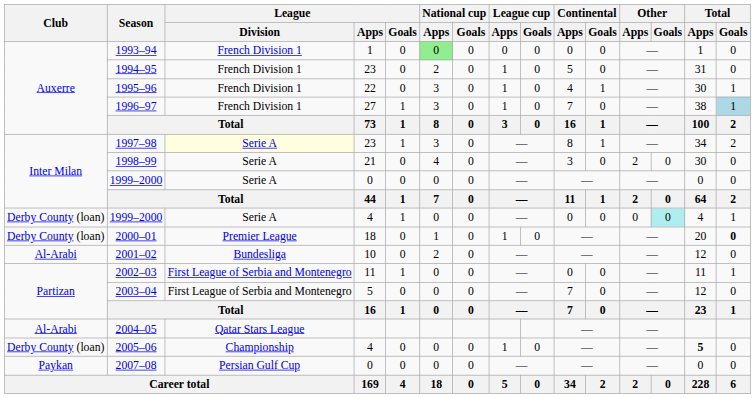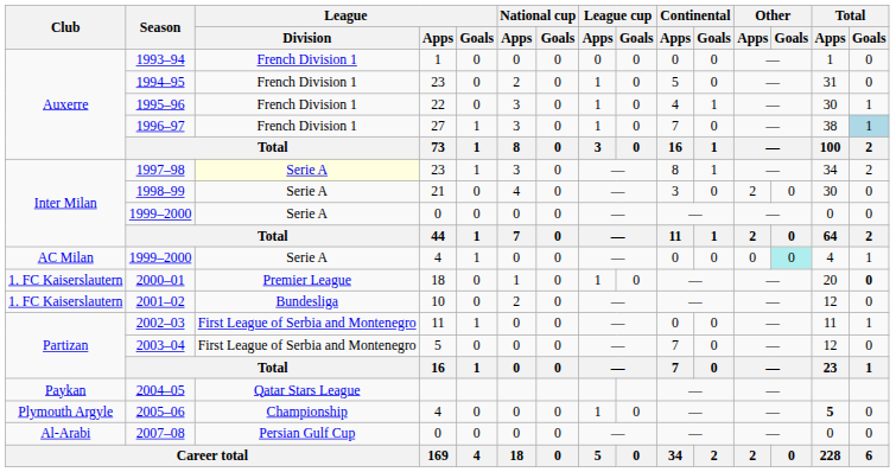 <table class="wikitable" style="text-align:center">
 <tr>
 <th rowspan="2">Club</th>
 <th rowspan="2">Season</th>
 <th colspan="3">League</th>
 <th colspan="2">National cup</th>
 <th colspan="2">League cup</th>
 <th colspan="2">Continental</th>
 <th colspan="2">Other</th>
 <th colspan="2">Total</th>
 </tr>
 <tr>
 <th>Division</th>
 <th>Apps</th>
 <th>Goals</th>
 <th>Apps</th>
 <th>Goals</th>
 <th>Apps</th>
 <th>Goals</th>
 <th>Apps</th>
 <th>Goals</th>
 <th>Apps</th>
 <th>Goals</th>
 <th>Apps</th>
 <th>Goals</th>
 </tr>
 <tr>
 <td rowspan="5"><a href='#'>Auxerre</a></td>
 <td><a href='#'>1993–94</a></td>
 <td><a href='#'>French Division 1</a></td>
 <td>1</td>
 <td>0</td>
-<td style="background: lightgreen;">0</td>
+<td>0</td>
 <td>0</td>
 <td>0</td>
 <td>0</td>
 <td>0</td>
 <td>0</td>
 <td colspan="2">—</td>
 <td>1</td>
 <td>0</td>
 </tr>
 <tr>
 <td><a href='#'>1994–95</a></td>
 <td>French Division 1</td>
 <td>23</td>
 <td>0</td>
 <td>2</td>
 <td>0</td>
 <td>1</td>
 <td>0</td>
 <td>5</td>
 <td>0</td>
 <td colspan="2">—</td>
 <td>31</td>
 <td>0</td>
 </tr>
 <tr>
 <td><a href='#'>1995–96</a></td>
 <td>French Division 1</td>
 <td>22</td>
 <td>0</td>
 <td>3</td>
 <td>0</td>
 <td>1</td>
 <td>0</td>
 <td>4</td>
 <td>1</td>
 <td colspan="2">—</td>
 <td>30</td>
 <td>1</td>
 </tr>
 <tr>
 <td><a href='#'>1996–97</a></td>
 <td>French Division 1</td>
 <td>27</td>
 <td>1</td>
 <td>3</td>
 <td>0</td>
 <td>1</td>
 <td>0</td>
 <td>7</td>
 <td>0</td>
 <td colspan="2">—</td>
 <td>38</td>
 <td style="background: lightblue;">1</td>
 </tr>
 <tr>
 <th colspan="2">Total</th>
 <th>73</th>
 <th>1</th>
 <th>8</th>
 <th>0</th>
 <th>3</th>
 <th>0</th>
 <th>16</th>
 <th>1</th>
 <th colspan="2">—</th>
 <th>100</th>
 <th>2</th>
 </tr>
 <tr>
 <td rowspan="4"><a href='#'>Inter Milan</a></td>
 <td><a href='#'>1997–98</a></td>
 <td style="background: lightyellow;"><a href='#'>Serie A</a></td>
 <td>23</td>
 <td>1</td>
 <td>3</td>
 <td>0</td>
 <td colspan="2">—</td>
 <td>8</td>
 <td>1</td>
 <td colspan="2">—</td>
 <td>34</td>
 <td>2</td>
 </tr>
 <tr>
 <td><a href='#'>1998–99</a></td>
 <td>Serie A</td>
 <td>21</td>
 <td>0</td>
 <td>4</td>
 <td>0</td>
 <td colspan="2">—</td>
 <td>3</td>
 <td>0</td>
 <td>2</td>
 <td>0</td>
 <td>30</td>
 <td>0</td>
 </tr>
 <tr>
 <td><a href='#'>1999–2000</a></td>
 <td>Serie A</td>
 <td>0</td>
 <td>0</td>
 <td>0</td>
 <td>0</td>
 <td colspan="2">—</td>
 <td colspan="2">—</td>
 <td colspan="2">—</td>
 <td>0</td>
 <td>0</td>
 </tr>
 <tr>
 <th colspan="2">Total</th>
 <th>44</th>
 <th>1</th>
 <th>7</th>
 <th>0</th>
 <th colspan="2">—</th>
 <th>11</th>
 <th>1</th>
 <th>2</th>
 <th>0</th>
 <th>64</th>
 <th>2</th>
 </tr>
 <tr>
-<td><a href='#'>Derby County</a> (loan)</td>
+<td><a href='#'>AC Milan</a></td>
 <td><a href='#'>1999–2000</a></td>
 <td>Serie A</td>
 <td>4</td>
 <td>1</td>
 <td>0</td>
 <td>0</td>
 <td colspan="2">—</td>
 <td>0</td>
 <td>0</td>
 <td>0</td>
 <td style="background: paleturquoise;">0</td>
 <td>4</td>
 <td>1</td>
 </tr>
 <tr>
-<td><a href='#'>Derby County</a> (loan)</td>
+<td><a href='#'>1. FC Kaiserslautern</a></td>
 <td><a href='#'>2000–01</a></td>
 <td><a href='#'>Premier League</a></td>
 <td>18</td>
 <td>0</td>
 <td>1</td>
 <td>0</td>
 <td>1</td>
 <td>0</td>
 <td colspan="2">—</td>
 <td colspan="2">—</td>
 <td>20</td>
 <td><strong>0</strong></td>
 </tr>
 <tr>
-<td><a href='#'>Al-Arabi</a></td>
+<td><a href='#'>1. FC Kaiserslautern</a></td>
 <td><a href='#'>2001–02</a></td>
 <td><a href='#'>Bundesliga</a></td>
 <td>10</td>
 <td>0</td>
 <td>2</td>
 <td>0</td>
 <td colspan="2">—</td>
 <td colspan="2">—</td>
 <td colspan="2">—</td>
 <td>12</td>
 <td>0</td>
 </tr>
 <tr>
 <td rowspan="3"><a href='#'>Partizan</a></td>
 <td><a href='#'>2002–03</a></td>
 <td><a href='#'>First League of Serbia and Montenegro</a></td>
 <td>11</td>
 <td>1</td>
 <td>0</td>
 <td>0</td>
 <td colspan="2">—</td>
 <td>0</td>
 <td>0</td>
 <td colspan="2">—</td>
 <td>11</td>
 <td>1</td>
 </tr>
 <tr>
 <td><a href='#'>2003–04</a></td>
 <td>First League of Serbia and Montenegro</td>
 <td>5</td>
 <td>0</td>
 <td>0</td>
 <td>0</td>
 <td colspan="2">—</td>
 <td>7</td>
 <td>0</td>
 <td colspan="2">—</td>
 <td>12</td>
 <td>0</td>
 </tr>
 <tr>
 <th colspan="2">Total</th>
 <th>16</th>
 <th>1</th>
 <th>0</th>
 <th>0</th>
 <th colspan="2">—</th>
 <th>7</th>
 <th>0</th>
 <th colspan="2">—</th>
 <th>23</th>
 <th>1</th>
 </tr>
 <tr>
-<td><a href='#'>Al-Arabi</a></td>
+<td><a href='#'>Paykan</a></td>
 <td><a href='#'>2004–05</a></td>
 <td><a href='#'>Qatar Stars League</a></td>
 <td></td>
 <td></td>
 <td></td>
 <td></td>
 <td></td>
 <td></td>
 <td colspan="2">—</td>
 <td colspan="2">—</td>
 <td></td>
 <td></td>
 </tr>
 <tr>
-<td><a href='#'>Derby County</a> (loan)</td>
+<td><a href='#'>Plymouth Argyle</a></td>
 <td><a href='#'>2005–06</a></td>
 <td><a href='#'>Championship</a></td>
 <td>4</td>
 <td>0</td>
 <td>0</td>
 <td>0</td>
 <td>1</td>
 <td>0</td>
 <td colspan="2">—</td>
 <td colspan="2">—</td>
 <td><strong>5</strong></td>
 <td>0</td>
 </tr>
 <tr>
-<td><a href='#'>Paykan</a></td>
+<td><a href='#'>Al-Arabi</a></td>
 <td><a href='#'>2007–08</a></td>
 <td><a href='#'>Persian Gulf Cup</a></td>
 <td>0</td>
 <td>0</td>
 <td>0</td>
 <td>0</td>
 <td colspan="2">—</td>
 <td colspan="2">—</td>
 <td colspan="2">—</td>
 <td>0</td>
 <td>0</td>
 </tr>
 <tr>
 <th colspan="3">Career total</th>
 <th>169</th>
 <th>4</th>
 <th>18</th>
 <th>0</th>
 <th>5</th>
 <th>0</th>
 <th>34</th>
 <th>2</th>
 <th>2</th>
 <th>0</th>
 <th>228</th>
 <th>6</th>
 </tr>
 </table>
